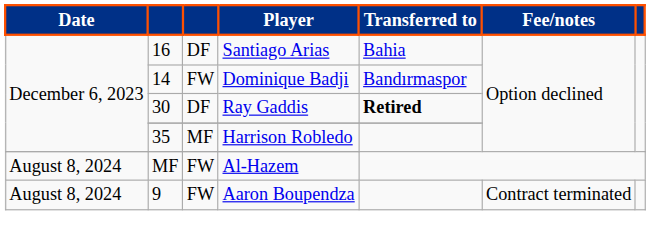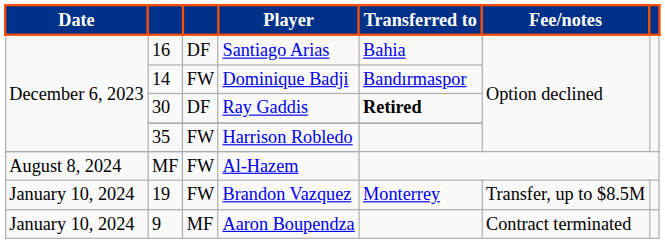 <table class="wikitable sortable" style="text-align:left; font-size:100%;">
 <tr>
 <th style="background-color:#003087; color:#FFFFFF; border:2px solid #FE5000;" scope="col">Date</th>
 <th style="background-color:#003087; color:#FFFFFF; border:2px solid #FE5000;" scope="col"></th>
 <th style="background-color:#003087; color:#FFFFFF; border:2px solid #FE5000;" scope="col"></th>
 <th style="background-color:#003087; color:#FFFFFF; border:2px solid #FE5000;" scope="col">Player</th>
 <th style="background-color:#003087; color:#FFFFFF; border:2px solid #FE5000;" scope="col">Transferred to</th>
 <th style="background-color:#003087; color:#FFFFFF; border:2px solid #FE5000;" scope="col">Fee/notes</th>
 <th style="background-color:#003087; color:#FFFFFF; border:2px solid #FE5000;" scope="col"></th>
 </tr>
 <tr>
 <td rowspan="5">December 6, 2023</td>
 <td>16</td>
 <td>DF</td>
 <td> <a href='#'>Santiago Arias</a></td>
 <td> <a href='#'>Bahia</a></td>
 <td rowspan="5">Option declined</td>
 <td rowspan="5"></td>
 </tr>
 <tr>
 <td>14</td>
 <td>FW</td>
 <td> <a href='#'>Dominique Badji</a></td>
 <td> <a href='#'>Bandırmaspor</a></td>
 </tr>
 <tr>
 <td>30</td>
 <td>DF</td>
 <td> <a href='#'>Ray Gaddis</a></td>
 <td><strong>Retired</strong></td>
 </tr>
 <tr>
 </tr>
 <tr>
 <td>35</td>
-<td>MF</td>
+<td>FW</td>
 <td> <a href='#'>Harrison Robledo</a></td>
 <td></td>
 </tr>
 <tr>
 </tr>
 <tr>
 <td>August 8, 2024</td>
 <td>MF</td>
 <td>FW</td>
 <td> <a href='#'>Al-Hazem</a></td>
 </tr>
 <tr>
-<td>August 8, 2024</td>
+<td>January 10, 2024</td>
+<td>19</td>
+<td>FW</td>
+<td> <a href='#'>Brandon Vazquez</a></td>
+<td> <a href='#'>Monterrey</a></td>
+<td>Transfer, up to $8.5M</td>
+<td></td>
+</tr>
+<tr>
+<td>January 10, 2024</td>
 <td>9</td>
-<td>FW</td>
+<td>MF</td>
 <td> <a href='#'>Aaron Boupendza</a></td>
 <td></td>
 <td>Contract terminated</td>
 <td></td>
 </tr>
 </table>
